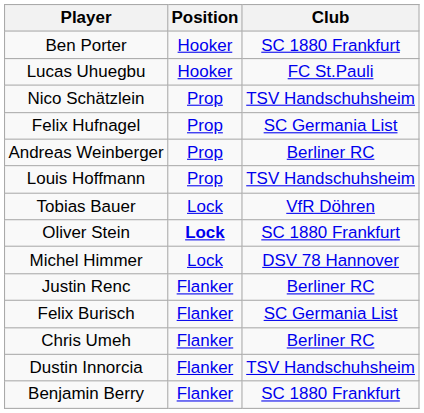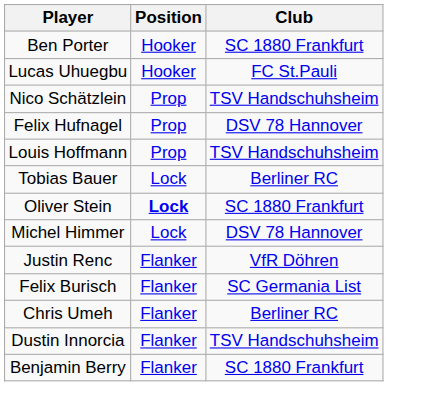 <table class="wikitable" style="text-align:center">
 <tr>
 <th>Player</th>
 <th>Position</th>
 <th>Club</th>
 </tr>
 <tr>
 <td>Ben Porter</td>
 <td><a href='#'>Hooker</a></td>
 <td> <a href='#'>SC 1880 Frankfurt</a></td>
 </tr>
 <tr>
 <td>Lucas Uhuegbu</td>
 <td><a href='#'>Hooker</a></td>
 <td> <a href='#'>FC St.Pauli</a></td>
 </tr>
 <tr>
 <td>Nico Schätzlein</td>
 <td><a href='#'>Prop</a></td>
 <td> <a href='#'>TSV Handschuhsheim</a></td>
 </tr>
 <tr>
 <td>Felix Hufnagel</td>
 <td><a href='#'>Prop</a></td>
-<td> <a href='#'>SC Germania List</a></td>
-</tr>
-<tr>
-<td>Andreas Weinberger</td>
-<td><a href='#'>Prop</a></td>
-<td> <a href='#'>Berliner RC</a></td>
+<td> <a href='#'>DSV 78 Hannover</a></td>
 </tr>
 <tr>
 <td>Louis Hoffmann</td>
 <td><a href='#'>Prop</a></td>
 <td> <a href='#'>TSV Handschuhsheim</a></td>
 </tr>
 <tr>
 <td>Tobias Bauer</td>
 <td><a href='#'>Lock</a></td>
-<td> <a href='#'>VfR Döhren</a></td>
+<td> <a href='#'>Berliner RC</a></td>
 </tr>
 <tr>
 <td>Oliver Stein</td>
 <td><strong><a href='#'>Lock</a></strong></td>
 <td> <a href='#'>SC 1880 Frankfurt</a></td>
 </tr>
 <tr>
 <td>Michel Himmer</td>
 <td><a href='#'>Lock</a></td>
 <td> <a href='#'>DSV 78 Hannover</a></td>
 </tr>
 <tr>
 <td>Justin Renc</td>
 <td><a href='#'>Flanker</a></td>
-<td> <a href='#'>Berliner RC</a></td>
+<td> <a href='#'>VfR Döhren</a></td>
 </tr>
 <tr>
 <td>Felix Burisch</td>
 <td><a href='#'>Flanker</a></td>
 <td> <a href='#'>SC Germania List</a></td>
 </tr>
 <tr>
 <td>Chris Umeh</td>
 <td><a href='#'>Flanker</a></td>
 <td> <a href='#'>Berliner RC</a></td>
 </tr>
 <tr>
 <td>Dustin Innorcia</td>
 <td><a href='#'>Flanker</a></td>
 <td> <a href='#'>TSV Handschuhsheim</a></td>
 </tr>
 <tr>
 <td>Benjamin Berry</td>
 <td><a href='#'>Flanker</a></td>
 <td> <a href='#'>SC 1880 Frankfurt</a></td>
 </tr>
 </table>
